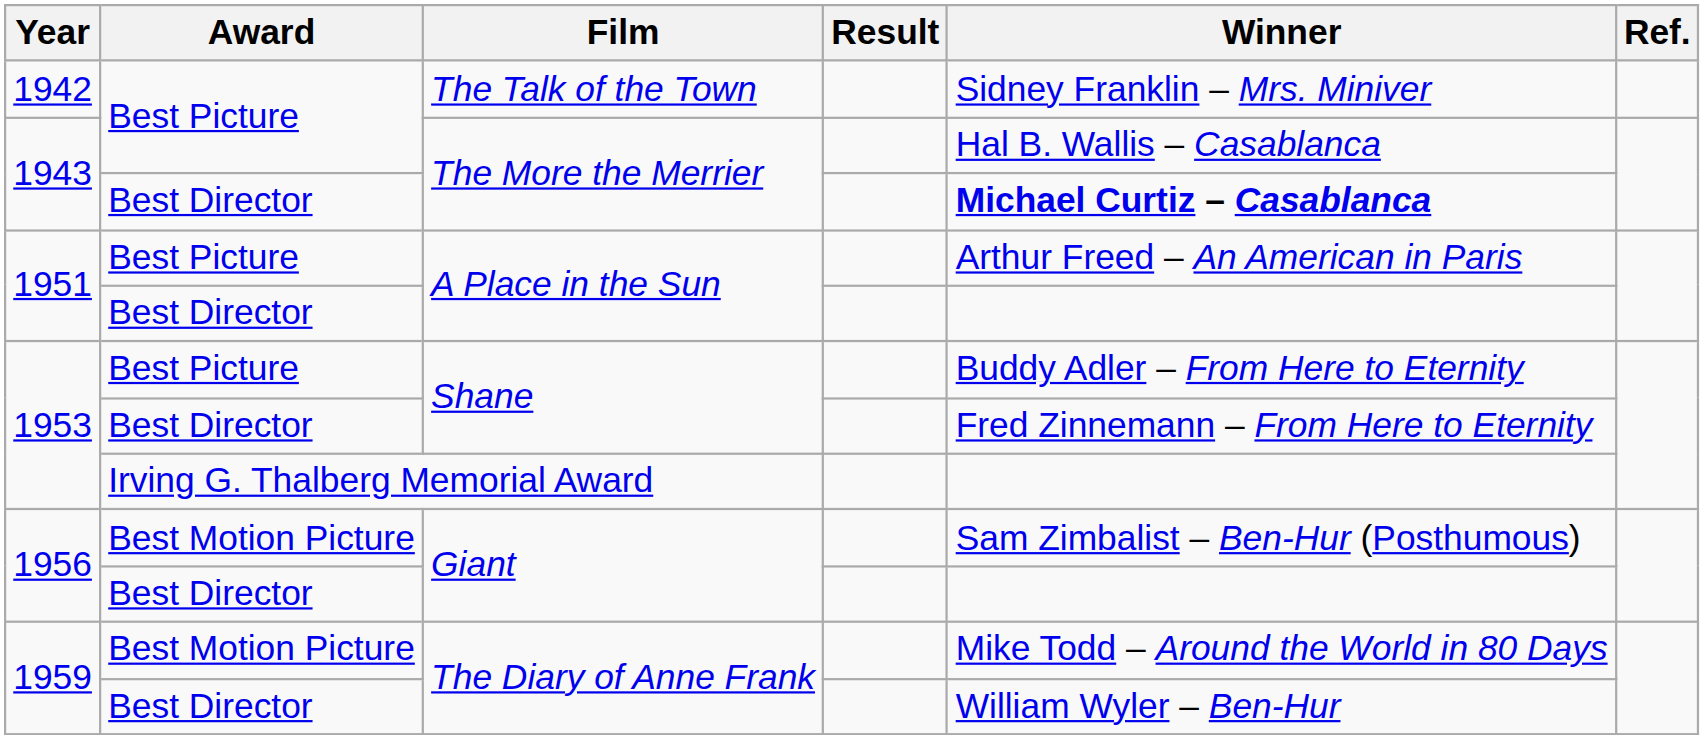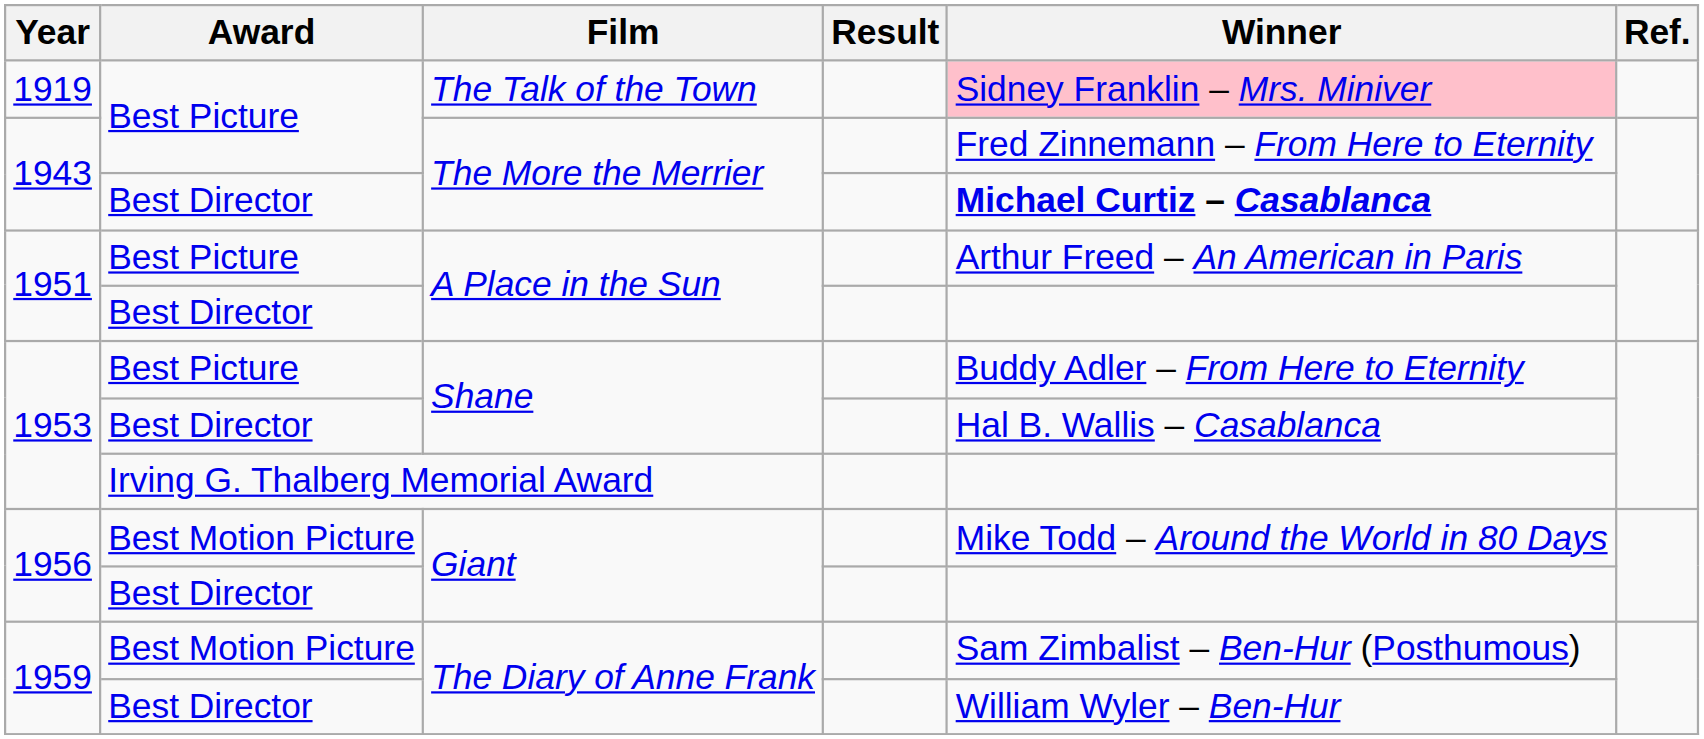 <table class="wikitable">
 <tr>
 <th>Year</th>
 <th>Award</th>
 <th>Film</th>
 <th>Result</th>
 <th>Winner</th>
 <th>Ref.</th>
 </tr>
 <tr>
-<td><a href='#'>1942</a></td>
+<td><a href='#'>1919</a></td>
 <td rowspan=2><a href='#'>Best Picture</a></td>
 <td><em><a href='#'>The Talk of the Town</a></em></td>
 <td></td>
-<td><a href='#'>Sidney Franklin</a> – <em><a href='#'>Mrs. Miniver</a></em></td>
+<td style="background: pink;"><a href='#'>Sidney Franklin</a> – <em><a href='#'>Mrs. Miniver</a></em></td>
 <td></td>
 </tr>
 <tr>
 <td rowspan=2><a href='#'>1943</a></td>
 <td rowspan=2><em><a href='#'>The More the Merrier</a></em></td>
 <td></td>
-<td><a href='#'>Hal B. Wallis</a> – <em><a href='#'>Casablanca</a></em></td>
+<td><a href='#'>Fred Zinnemann</a> – <em><a href='#'>From Here to Eternity</a></em></td>
 <td rowspan=2></td>
 </tr>
 <tr>
 <td><a href='#'>Best Director</a></td>
 <td></td>
 <td><strong><a href='#'>Michael Curtiz</a> – <em><a href='#'>Casablanca</a></em></strong></td>
 </tr>
 <tr>
 <td rowspan=2><a href='#'>1951</a></td>
 <td><a href='#'>Best Picture</a></td>
 <td rowspan=2><em><a href='#'>A Place in the Sun</a></em></td>
 <td></td>
 <td><a href='#'>Arthur Freed</a> – <em><a href='#'>An American in Paris</a></em></td>
 <td rowspan=2></td>
 </tr>
 <tr>
 <td><a href='#'>Best Director</a></td>
 <td></td>
 <td></td>
 </tr>
 <tr>
 <td rowspan=3><a href='#'>1953</a></td>
 <td><a href='#'>Best Picture</a></td>
 <td rowspan=2><em><a href='#'>Shane</a></em></td>
 <td></td>
 <td><a href='#'>Buddy Adler</a> – <em><a href='#'>From Here to Eternity</a></em></td>
 <td rowspan=3></td>
 </tr>
 <tr>
 <td><a href='#'>Best Director</a></td>
 <td></td>
-<td><a href='#'>Fred Zinnemann</a> – <em><a href='#'>From Here to Eternity</a></em></td>
+<td><a href='#'>Hal B. Wallis</a> – <em><a href='#'>Casablanca</a></em></td>
 </tr>
 <tr>
 <td colspan=2><a href='#'>Irving G. Thalberg Memorial Award</a></td>
 <td></td>
 <td></td>
 </tr>
 <tr>
 <td rowspan=2><a href='#'>1956</a></td>
 <td><a href='#'>Best Motion Picture</a></td>
 <td rowspan=2><em><a href='#'>Giant</a></em></td>
 <td></td>
-<td><a href='#'>Sam Zimbalist</a> – <em><a href='#'>Ben-Hur</a></em> (<a href='#'>Posthumous</a>)</td>
+<td><a href='#'>Mike Todd</a> – <em><a href='#'>Around the World in 80 Days</a></em></td>
 <td rowspan=2></td>
 </tr>
 <tr>
 <td><a href='#'>Best Director</a></td>
 <td></td>
 <td></td>
 </tr>
 <tr>
 <td rowspan=2><a href='#'>1959</a></td>
 <td><a href='#'>Best Motion Picture</a></td>
 <td rowspan=2><em><a href='#'>The Diary of Anne Frank</a></em></td>
 <td></td>
-<td><a href='#'>Mike Todd</a> – <em><a href='#'>Around the World in 80 Days</a></em></td>
+<td><a href='#'>Sam Zimbalist</a> – <em><a href='#'>Ben-Hur</a></em> (<a href='#'>Posthumous</a>)</td>
 <td rowspan=2></td>
 </tr>
 <tr>
 <td><a href='#'>Best Director</a></td>
 <td></td>
 <td><a href='#'>William Wyler</a> – <em><a href='#'>Ben-Hur</a></em></td>
 </tr>
 <tr>
 </tr>
 </table>
